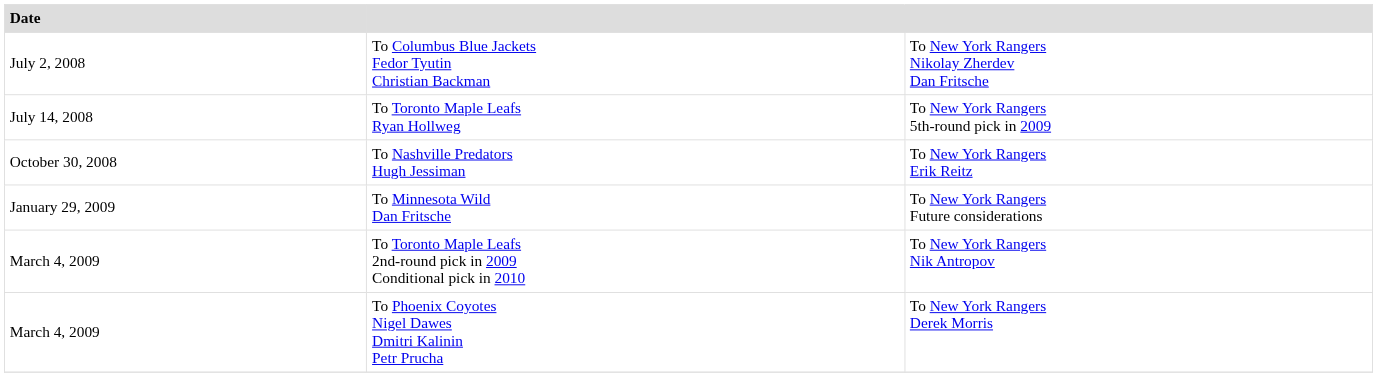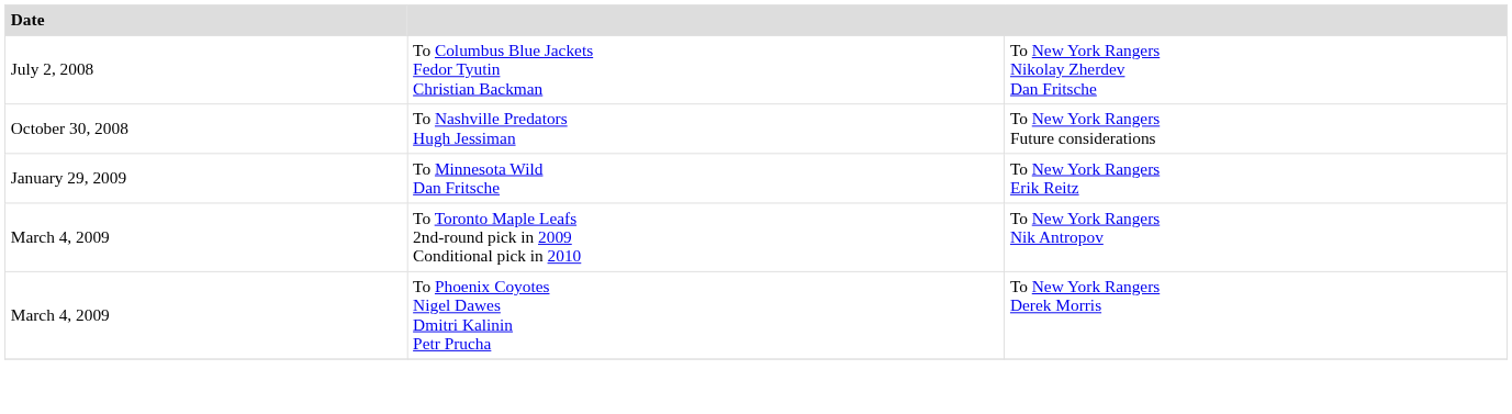 <table border=1 style="border-collapse:collapse" bordercolor="#DFDFDF"  cellpadding="5" width=90%>
 <tr bgcolor="#dddddd">
 <td><strong>Date</strong></td>
 <th colspan="2"></th>
 </tr>
 <tr>
 <td>July 2, 2008</td>
 <td valign="top">To <a href='#'>Columbus Blue Jackets</a><br><a href='#'>Fedor Tyutin</a><br><a href='#'>Christian Backman</a></td>
 <td valign="top">To <a href='#'>New York Rangers</a><br><a href='#'>Nikolay Zherdev</a><br><a href='#'>Dan Fritsche</a></td>
 </tr>
 <tr>
-<td>July 14, 2008</td>
-<td valign="top">To <a href='#'>Toronto Maple Leafs</a><br><a href='#'>Ryan Hollweg</a></td>
-<td valign="top">To <a href='#'>New York Rangers</a><br>5th-round pick in <a href='#'>2009</a></td>
-</tr>
-<tr>
 <td>October 30, 2008</td>
 <td valign="top">To <a href='#'>Nashville Predators</a><br><a href='#'>Hugh Jessiman</a></td>
-<td valign="top">To <a href='#'>New York Rangers</a><br><a href='#'>Erik Reitz</a></td>
+<td valign="top">To <a href='#'>New York Rangers</a><br>Future considerations</td>
 </tr>
 <tr>
 <td>January 29, 2009</td>
 <td valign="top">To <a href='#'>Minnesota Wild</a><br><a href='#'>Dan Fritsche</a></td>
-<td valign="top">To <a href='#'>New York Rangers</a><br>Future considerations</td>
+<td valign="top">To <a href='#'>New York Rangers</a><br><a href='#'>Erik Reitz</a></td>
 </tr>
 <tr>
 <td>March 4, 2009</td>
 <td valign="top">To <a href='#'>Toronto Maple Leafs</a><br>2nd-round pick in <a href='#'>2009</a><br>Conditional pick in <a href='#'>2010</a></td>
 <td valign="top">To <a href='#'>New York Rangers</a><br><a href='#'>Nik Antropov</a></td>
 </tr>
 <tr>
 <td>March 4, 2009</td>
 <td valign="top">To <a href='#'>Phoenix Coyotes</a><br><a href='#'>Nigel Dawes</a><br><a href='#'>Dmitri Kalinin</a><br><a href='#'>Petr Prucha</a></td>
 <td valign="top">To <a href='#'>New York Rangers</a><br><a href='#'>Derek Morris</a></td>
 </tr>
 <tr>
 </tr>
 </table>
